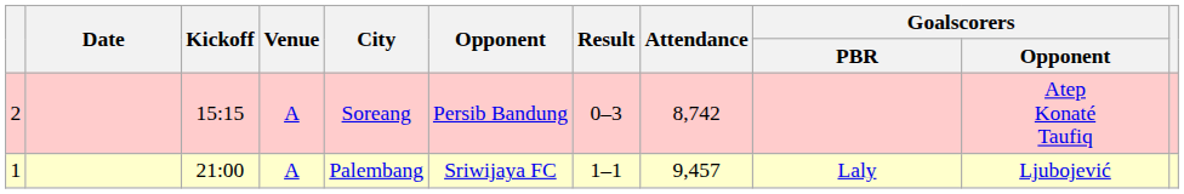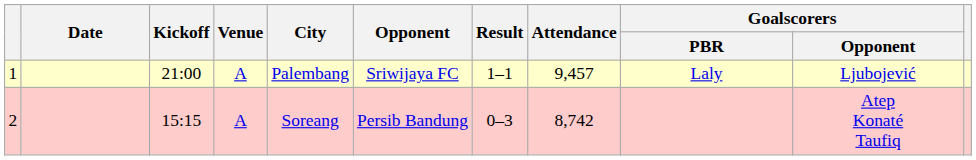 <table class="wikitable" Style="text-align: center">
 <tr>
 <th rowspan="2"></th>
 <th rowspan="2" style="width:110px">Date</th>
 <th rowspan="2">Kickoff</th>
 <th rowspan="2">Venue</th>
 <th rowspan="2">City</th>
 <th rowspan="2">Opponent</th>
 <th rowspan="2">Result</th>
 <th rowspan="2">Attendance</th>
 <th colspan="2">Goalscorers</th>
 <th rowspan="2"></th>
 </tr>
 <tr>
 <th style="width:150px">PBR</th>
 <th style="width:150px">Opponent</th>
 </tr>
+<tr style="background:#ffc">
+<td>1</td>
+<td></td>
+<td>21:00</td>
+<td><a href='#'>A</a></td>
+<td><a href='#'>Palembang</a></td>
+<td><a href='#'>Sriwijaya FC</a></td>
+<td>1–1</td>
+<td>9,457</td>
+<td><a href='#'>Laly</a> </td>
+<td><a href='#'>Ljubojević</a> </td>
+<td></td>
+</tr>
 <tr style="background:#fcc">
 <td>2</td>
 <td></td>
 <td>15:15</td>
 <td><a href='#'>A</a></td>
 <td><a href='#'>Soreang</a></td>
 <td><a href='#'>Persib Bandung</a></td>
 <td>0–3</td>
 <td>8,742</td>
 <td></td>
 <td><a href='#'>Atep</a> <br><a href='#'>Konaté</a> <br><a href='#'>Taufiq</a> </td>
 <td></td>
 </tr>
-<tr style="background:#ffc">
-<td>1</td>
-<td></td>
-<td>21:00</td>
-<td><a href='#'>A</a></td>
-<td><a href='#'>Palembang</a></td>
-<td><a href='#'>Sriwijaya FC</a></td>
-<td>1–1</td>
-<td>9,457</td>
-<td><a href='#'>Laly</a> </td>
-<td><a href='#'>Ljubojević</a> </td>
-<td></td>
-</tr>
 </table>
